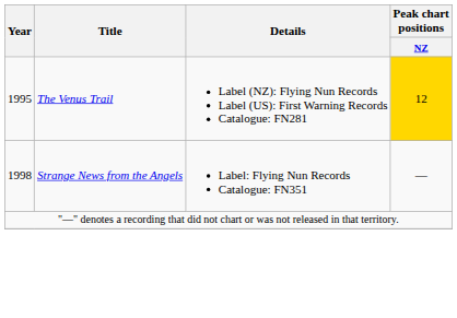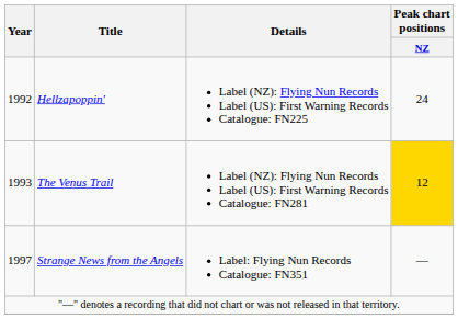 <table class="wikitable plainrowheaders">
 <tr>
 <th rowspan="2">Year</th>
 <th rowspan="2">Title</th>
 <th rowspan="2">Details</th>
 <th>Peak chart<br>positions</th>
 </tr>
 <tr>
 <th><small><a href='#'>NZ</a></small></th>
 </tr>
 <tr>
-<td>1995</td>
+<td>1992</td>
+<td><em><a href='#'>Hellzapoppin'</a></em></td>
+<td><br><ul><li>Label (NZ): <a href='#'>Flying Nun Records</a></li><li>Label (US): First Warning Records</li><li>Catalogue: FN225</li></ul></td>
+<td align="center">24</td>
+</tr>
+<tr>
+<td>1993</td>
 <td><em><a href='#'>The Venus Trail</a></em></td>
 <td><br><ul><li>Label (NZ): Flying Nun Records</li><li>Label (US): First Warning Records</li><li>Catalogue: FN281</li></ul></td>
 <td align="center" style="background: gold;">12</td>
 </tr>
 <tr>
-<td>1998</td>
+<td>1997</td>
 <td><em><a href='#'>Strange News from the Angels</a></em></td>
 <td><br><ul><li>Label: Flying Nun Records</li><li>Catalogue: FN351</li></ul></td>
 <td align="center">—</td>
 </tr>
 <tr>
 <td colspan="4" style="font-size:90%" align="center">"—" denotes a recording that did not chart or was not released in that territory.</td>
 </tr>
 <tr>
 </tr>
 </table>
